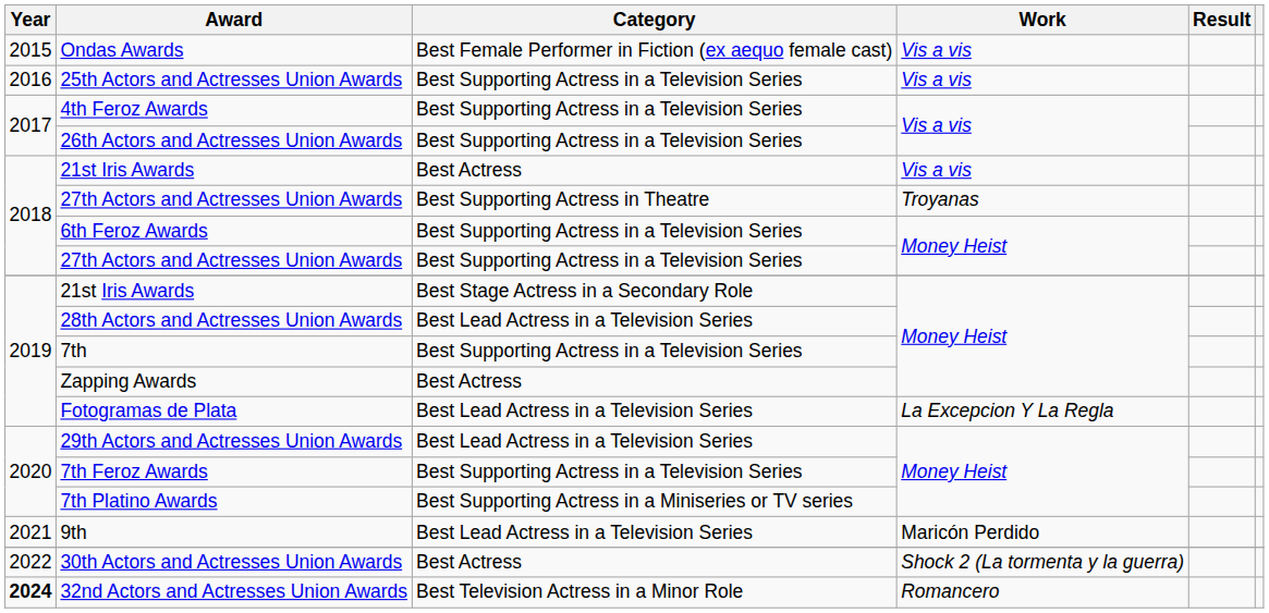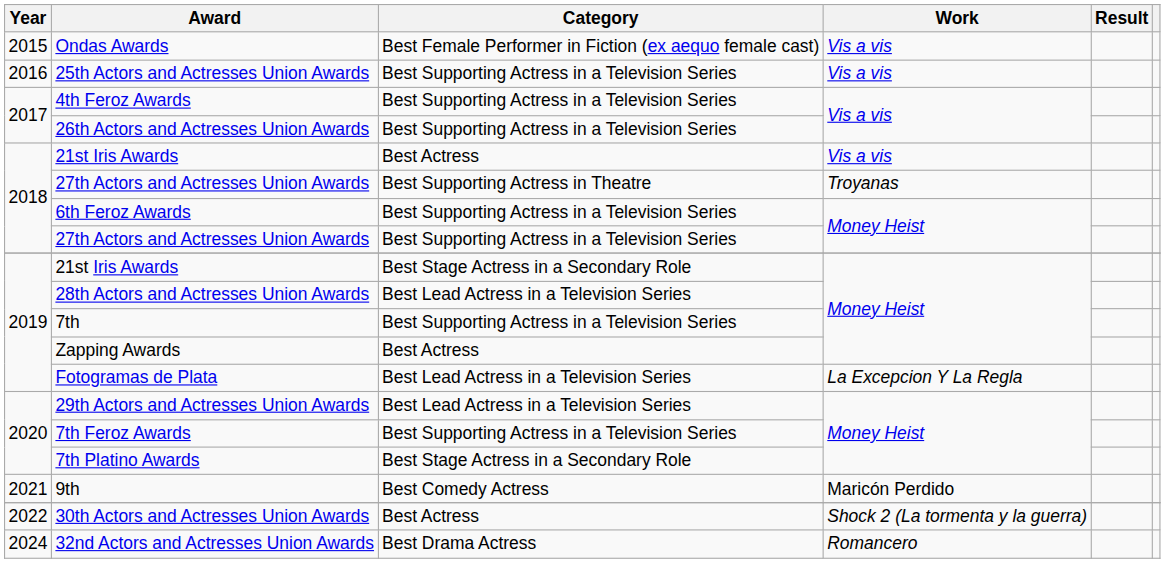 <table class="wikitable sortable">
 <tr>
 <th>Year</th>
 <th>Award</th>
 <th>Category</th>
 <th>Work</th>
 <th>Result</th>
 <th class="unsortable"></th>
 </tr>
 <tr>
 <td>2015</td>
 <td><a href='#'>Ondas Awards</a></td>
 <td>Best Female Performer in Fiction (<a href='#'>ex aequo</a> female cast)</td>
 <td><em><a href='#'>Vis a vis</a></em></td>
 <td></td>
 <td></td>
 </tr>
 <tr>
 <td>2016</td>
 <td><a href='#'>25th Actors and Actresses Union Awards</a></td>
 <td>Best Supporting Actress in a Television Series</td>
 <td><em><a href='#'>Vis a vis</a></em></td>
 <td></td>
 <td></td>
 </tr>
 <tr>
 <td rowspan="2">2017</td>
 <td><a href='#'>4th Feroz Awards</a></td>
 <td>Best Supporting Actress in a Television Series</td>
 <td rowspan="2"><em><a href='#'>Vis a vis</a></em></td>
 <td></td>
 <td></td>
 </tr>
 <tr>
 <td><a href='#'>26th Actors and Actresses Union Awards</a></td>
 <td>Best Supporting Actress in a Television Series</td>
 <td></td>
 <td></td>
 </tr>
 <tr>
 <td rowspan="4">2018</td>
 <td><a href='#'>21st Iris Awards</a></td>
 <td>Best Actress</td>
 <td><em><a href='#'>Vis a vis</a></em></td>
 <td></td>
 <td></td>
 </tr>
 <tr>
 <td><a href='#'>27th Actors and Actresses Union Awards</a></td>
 <td>Best Supporting Actress in Theatre</td>
 <td><em>Troyanas</em></td>
 <td></td>
 <td></td>
 </tr>
 <tr>
 <td><a href='#'>6th Feroz Awards</a></td>
 <td>Best Supporting Actress in a Television Series</td>
 <td rowspan="2"><em><a href='#'>Money Heist</a></em></td>
 <td></td>
 <td></td>
 </tr>
 <tr>
 <td><a href='#'>27th Actors and Actresses Union Awards</a></td>
 <td>Best Supporting Actress in a Television Series</td>
 <td></td>
 <td></td>
 </tr>
 <tr>
 </tr>
 <tr>
 <td rowspan="5">2019</td>
 <td>21st <a href='#'>Iris Awards</a></td>
 <td>Best Stage Actress in a Secondary Role</td>
 <td rowspan="4"><em><a href='#'>Money Heist</a></em></td>
 <td></td>
 <td></td>
 </tr>
 <tr>
 <td><a href='#'>28th Actors and Actresses Union Awards</a></td>
 <td>Best Lead Actress in a Television Series</td>
 <td></td>
 <td></td>
 </tr>
 <tr>
 <td>7th </td>
 <td>Best Supporting Actress in a Television Series</td>
 <td></td>
 <td></td>
 </tr>
 <tr>
 <td>Zapping Awards</td>
 <td>Best Actress</td>
 <td></td>
 <td></td>
 </tr>
 <tr>
 <td><a href='#'>Fotogramas de Plata</a></td>
 <td>Best Lead Actress in a Television Series</td>
 <td><em>La Excepcion Y La Regla</em></td>
 <td></td>
 <td></td>
 </tr>
 <tr>
 <td rowspan="3">2020</td>
 <td><a href='#'>29th Actors and Actresses Union Awards</a></td>
 <td>Best Lead Actress in a Television Series</td>
 <td rowspan="3"><em><a href='#'>Money Heist</a></em></td>
 <td></td>
 <td></td>
 </tr>
 <tr>
 <td><a href='#'>7th Feroz Awards</a></td>
 <td>Best Supporting Actress in a Television Series</td>
 <td></td>
 <td></td>
 </tr>
 <tr>
 <td><a href='#'>7th Platino Awards</a></td>
-<td>Best Supporting Actress in a Miniseries or TV series</td>
+<td>Best Stage Actress in a Secondary Role</td>
 <td></td>
 <td></td>
 </tr>
 <tr>
 <td>2021</td>
 <td>9th </td>
-<td>Best Lead Actress in a Television Series</td>
+<td>Best Comedy Actress</td>
 <td>Maricón Perdido</td>
 <td></td>
 <td></td>
 </tr>
 <tr>
 </tr>
 <tr>
 <td>2022</td>
 <td><a href='#'>30th Actors and Actresses Union Awards</a></td>
 <td>Best Actress</td>
 <td><em>Shock 2 (La tormenta y la guerra)</em></td>
 <td></td>
 <td></td>
 </tr>
 <tr>
-<td><strong>2024</strong></td>
+<td>2024</td>
 <td><a href='#'>32nd Actors and Actresses Union Awards</a></td>
-<td>Best Television Actress in a Minor Role</td>
+<td>Best Drama Actress</td>
 <td><em>Romancero</em></td>
 <td></td>
 <td></td>
 </tr>
 </table>
